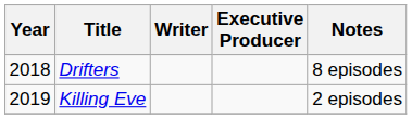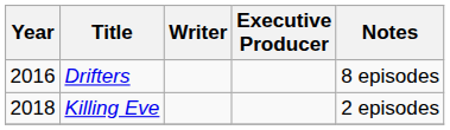 <table class="wikitable">
 <tr>
 <th>Year</th>
 <th>Title</th>
 <th>Writer</th>
 <th>Executive<br>Producer</th>
 <th>Notes</th>
 </tr>
 <tr>
-<td>2018</td>
+<td>2016</td>
 <td><em><a href='#'>Drifters</a></em></td>
 <td></td>
 <td></td>
 <td>8 episodes</td>
 </tr>
 <tr>
-<td>2019</td>
+<td>2018</td>
 <td><em><a href='#'>Killing Eve</a></em></td>
 <td></td>
 <td></td>
 <td>2 episodes</td>
 </tr>
 <tr>
 </tr>
 </table>
